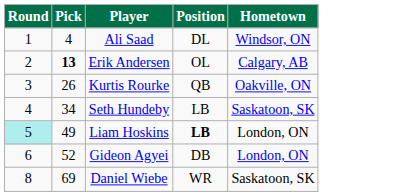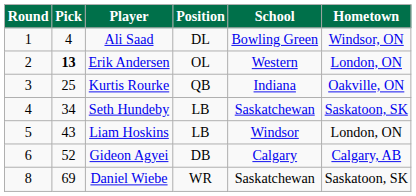 <table class="wikitable" style="font-size: 95%;">
 <tr>
 <th style="background:#00704A;color:White;">Round</th>
 <th style="background:#00704A;color:White;">Pick</th>
 <th style="background:#00704A;color:White;">Player</th>
 <th style="background:#00704A;color:White;">Position</th>
+<th style="background:#00704A;color:White;">School</th>
 <th style="background:#00704A;color:White;">Hometown</th>
 </tr>
 <tr align="center">
 <td align=center>1</td>
 <td>4</td>
 <td><a href='#'>Ali Saad</a></td>
 <td>DL</td>
+<td><a href='#'>Bowling Green</a></td>
 <td><a href='#'>Windsor, ON</a></td>
 </tr>
 <tr align="center">
 <td align=center>2</td>
 <td><strong>13</strong></td>
 <td><a href='#'>Erik Andersen</a></td>
 <td>OL</td>
-<td><a href='#'>Calgary, AB</a></td>
+<td><a href='#'>Western</a></td>
+<td><a href='#'>London, ON</a></td>
 </tr>
 <tr align="center">
 <td align=center>3</td>
-<td>26</td>
+<td>25</td>
 <td><a href='#'>Kurtis Rourke</a></td>
 <td>QB</td>
+<td><a href='#'>Indiana</a></td>
 <td><a href='#'>Oakville, ON</a></td>
 </tr>
 <tr align="center">
 <td align=center>4</td>
 <td>34</td>
 <td><a href='#'>Seth Hundeby</a></td>
 <td>LB</td>
+<td><a href='#'>Saskatchewan</a></td>
 <td><a href='#'>Saskatoon, SK</a></td>
 </tr>
 <tr align="center">
-<td align=center style="background: paleturquoise;">5</td>
-<td>49</td>
+<td align=center>5</td>
+<td>43</td>
 <td><a href='#'>Liam Hoskins</a></td>
-<td><strong>LB</strong></td>
+<td>LB</td>
+<td><a href='#'>Windsor</a></td>
 <td>London, ON</td>
 </tr>
 <tr align="center">
 <td align=center>6</td>
 <td>52</td>
 <td><a href='#'>Gideon Agyei</a></td>
 <td>DB</td>
-<td><a href='#'>London, ON</a></td>
+<td><a href='#'>Calgary</a></td>
+<td><a href='#'>Calgary, AB</a></td>
 </tr>
 <tr align="center">
 <td align=center>8</td>
 <td>69</td>
 <td><a href='#'>Daniel Wiebe</a></td>
 <td>WR</td>
+<td>Saskatchewan</td>
 <td>Saskatoon, SK</td>
 </tr>
 </table>
